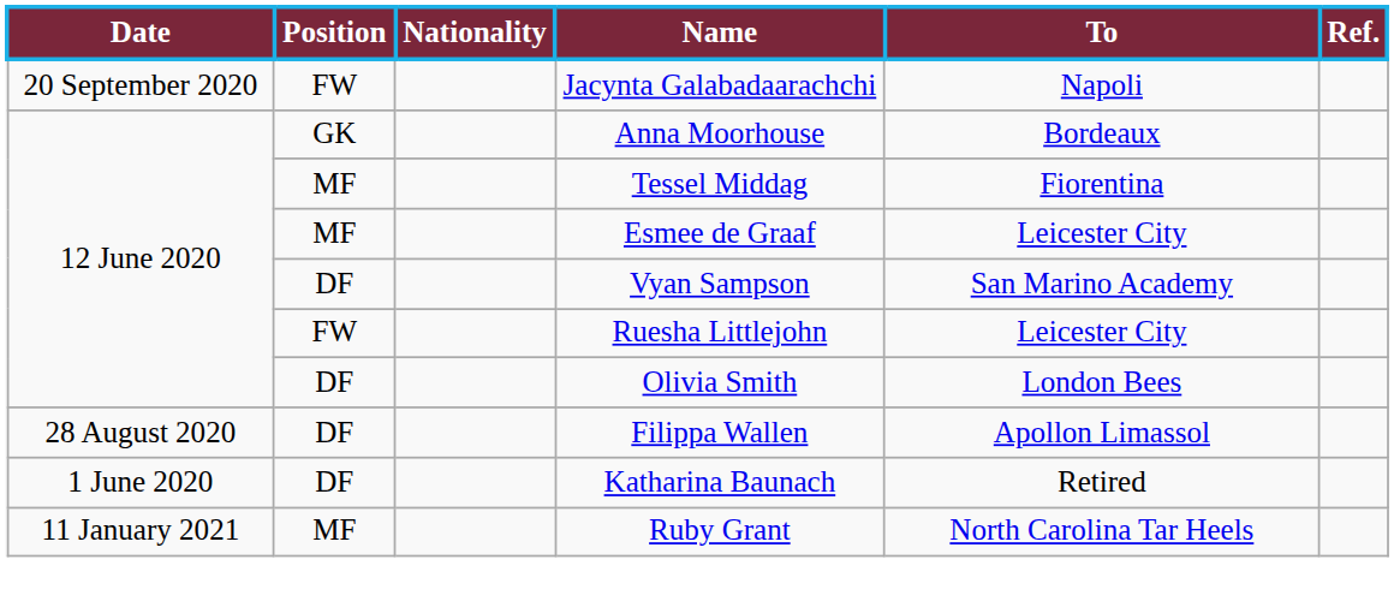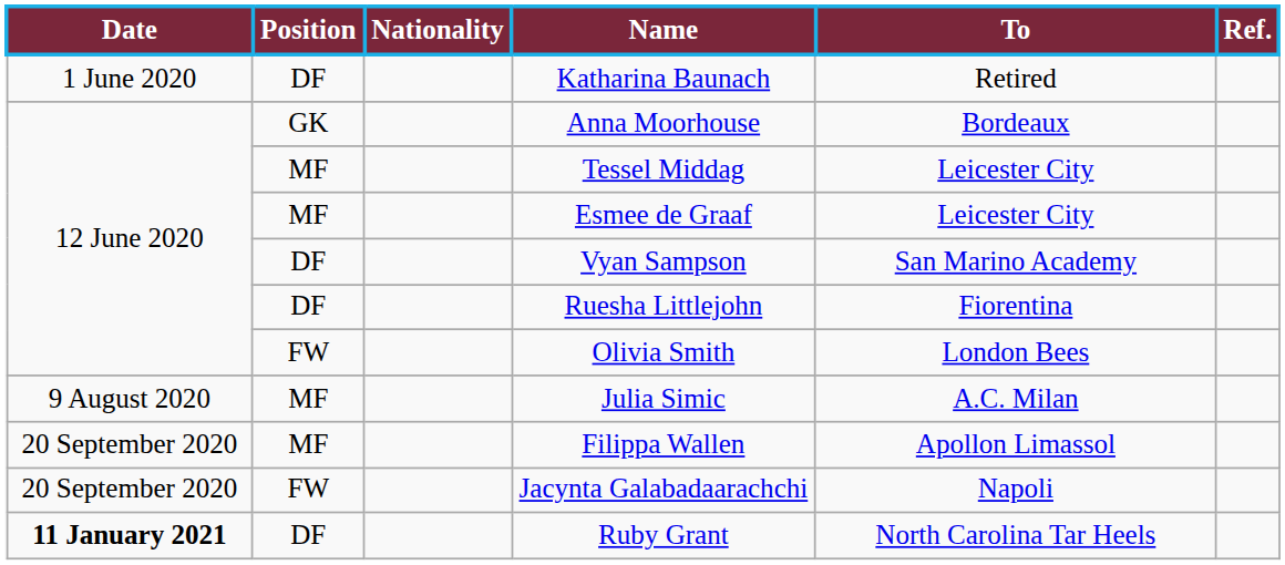 <table class="wikitable" style="text-align:center; font-size:90%; ">
 <tr>
 <th style="background:#7A263A;color:white;border:2px solid #1BB1E7; width:120px;">Date</th>
 <th style="background:#7A263A;color:white;border:2px solid #1BB1E7; width:50px;">Position</th>
 <th style="background:#7A263A;color:white;border:2px solid #1BB1E7; width:50px;">Nationality</th>
 <th style="background:#7A263A;color:white;border:2px solid #1BB1E7; width:150px;">Name</th>
 <th style="background:#7A263A;color:white;border:2px solid #1BB1E7; width:200px;">To</th>
 <th style="background:#7A263A;color:white;border:2px solid #1BB1E7; width:25px;">Ref.</th>
 </tr>
 <tr>
-<td>20 September 2020</td>
-<td>FW</td>
+<td>1 June 2020</td>
+<td>DF</td>
 <td></td>
-<td><a href='#'>Jacynta Galabadaarachchi</a></td>
-<td> <a href='#'>Napoli</a></td>
+<td><a href='#'>Katharina Baunach</a></td>
+<td>Retired</td>
 <td></td>
 </tr>
 <tr>
 <td rowspan="6">12 June 2020</td>
 <td>GK</td>
 <td></td>
 <td><a href='#'>Anna Moorhouse</a></td>
 <td> <a href='#'>Bordeaux</a></td>
 <td></td>
 </tr>
 <tr>
 <td>MF</td>
 <td></td>
 <td><a href='#'>Tessel Middag</a></td>
-<td> <a href='#'>Fiorentina</a></td>
+<td> <a href='#'>Leicester City</a></td>
 <td></td>
 </tr>
 <tr>
 <td>MF</td>
 <td></td>
 <td><a href='#'>Esmee de Graaf</a></td>
 <td> <a href='#'>Leicester City</a></td>
 <td></td>
 </tr>
 <tr>
 <td>DF</td>
 <td></td>
 <td><a href='#'>Vyan Sampson</a></td>
 <td> <a href='#'>San Marino Academy</a></td>
 <td></td>
 </tr>
 <tr>
-<td>FW</td>
+<td>DF</td>
 <td></td>
 <td><a href='#'>Ruesha Littlejohn</a></td>
-<td> <a href='#'>Leicester City</a></td>
+<td> <a href='#'>Fiorentina</a></td>
 <td></td>
 </tr>
 <tr>
-<td>DF</td>
+<td>FW</td>
 <td></td>
 <td><a href='#'>Olivia Smith</a></td>
 <td> <a href='#'>London Bees</a></td>
 <td></td>
 </tr>
 <tr>
-<td>28 August 2020</td>
-<td>DF</td>
+<td>9 August 2020</td>
+<td>MF</td>
+<td></td>
+<td><a href='#'>Julia Simic</a></td>
+<td> <a href='#'>A.C. Milan</a></td>
+<td></td>
+</tr>
+<tr>
+<td>20 September 2020</td>
+<td>MF</td>
 <td></td>
 <td><a href='#'>Filippa Wallen</a></td>
 <td> <a href='#'>Apollon Limassol</a></td>
 <td></td>
 </tr>
 <tr>
-<td>1 June 2020</td>
-<td>DF</td>
+<td>20 September 2020</td>
+<td>FW</td>
 <td></td>
-<td><a href='#'>Katharina Baunach</a></td>
-<td>Retired</td>
+<td><a href='#'>Jacynta Galabadaarachchi</a></td>
+<td> <a href='#'>Napoli</a></td>
 <td></td>
 </tr>
 <tr>
-<td>11 January 2021</td>
-<td>MF</td>
+<td><strong>11 January 2021</strong></td>
+<td>DF</td>
 <td></td>
 <td><a href='#'>Ruby Grant</a></td>
 <td> <a href='#'>North Carolina Tar Heels</a></td>
 <td></td>
 </tr>
 </table>
